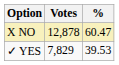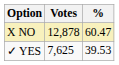 <table class="wikitable">
 <tr>
 <th>Option</th>
 <th>Votes</th>
 <th>%</th>
 </tr>
 <tr>
 <td style=background:#f8f1bd>X NO</td>
 <td style=background:#f8f1bd>12,878</td>
 <td style=background:#f8f1bd>60.47</td>
 </tr>
 <tr>
 <td>✓ YES</td>
-<td>7,829</td>
+<td>7,625</td>
 <td>39.53</td>
 </tr>
 </table>
